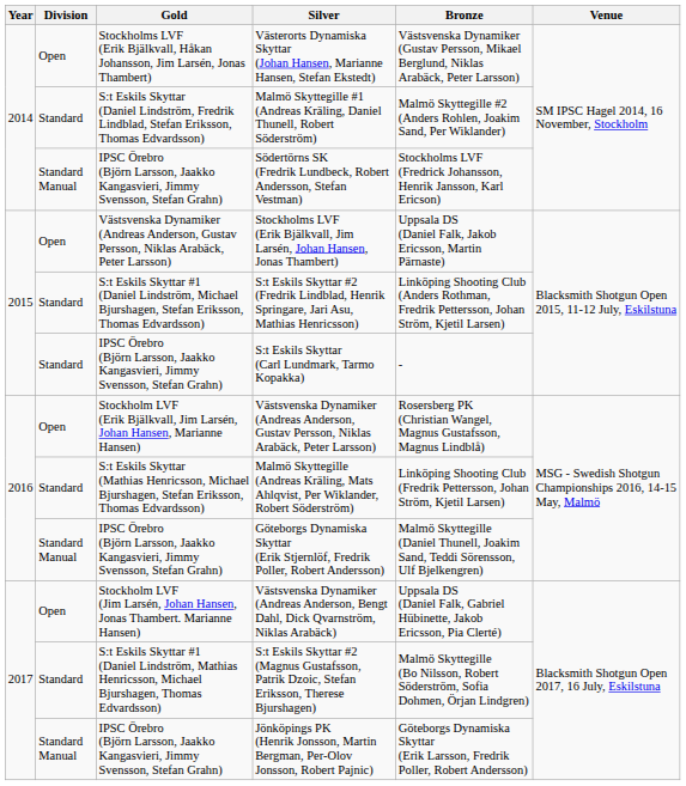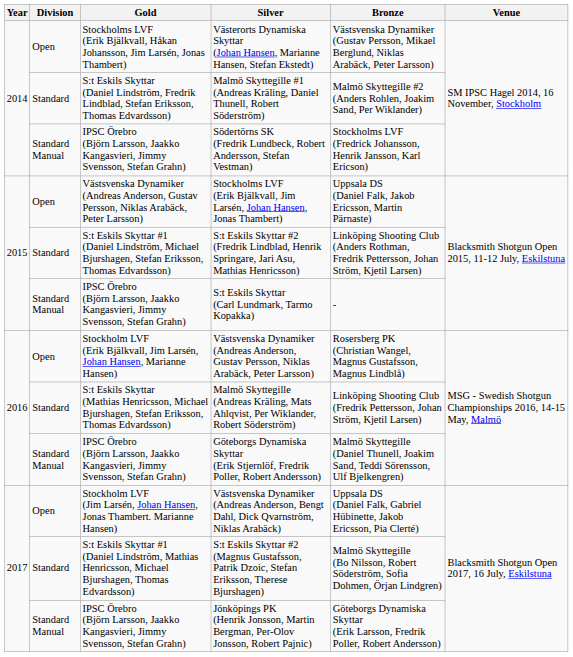 <table class="wikitable sortable" style="text-align: left;">
 <tr>
 <th>Year</th>
 <th>Division</th>
 <th> Gold</th>
 <th> Silver</th>
 <th> Bronze</th>
 <th>Venue</th>
 </tr>
 <tr>
 <td rowspan="3">2014</td>
 <td>Open</td>
 <td>Stockholms LVF<br>(Erik Bjälkvall, Håkan Johansson, Jim Larsén, Jonas Thambert)</td>
 <td>Västerorts Dynamiska Skyttar<br>(<a href='#'>Johan Hansen</a>, Marianne Hansen, Stefan Ekstedt)</td>
 <td>Västsvenska Dynamiker<br>(Gustav Persson, Mikael Berglund, Niklas Arabäck, Peter Larsson)</td>
 <td rowspan="3">SM IPSC Hagel 2014, 16 November, <a href='#'>Stockholm</a></td>
 </tr>
 <tr>
 <td>Standard</td>
 <td>S:t Eskils Skyttar<br>(Daniel Lindström, Fredrik Lindblad, Stefan Eriksson, Thomas Edvardsson)</td>
 <td>Malmö Skyttegille #1<br>(Andreas Kräling, Daniel Thunell, Robert Söderström)</td>
 <td>Malmö Skyttegille #2<br>(Anders Rohlen, Joakim Sand, Per Wiklander)</td>
 </tr>
 <tr>
 <td>Standard Manual</td>
 <td>IPSC Örebro<br>(Björn Larsson, Jaakko Kangasvieri, Jimmy Svensson, Stefan Grahn)</td>
 <td>Södertörns SK<br>(Fredrik Lundbeck, Robert Andersson,  Stefan Vestman)</td>
 <td>Stockholms LVF<br>(Fredrick Johansson, Henrik Jansson, Karl Ericson)</td>
 </tr>
 <tr>
 <td rowspan="3">2015</td>
 <td>Open</td>
 <td>Västsvenska Dynamiker<br>(Andreas Anderson, Gustav Persson, Niklas Arabäck, Peter Larsson)</td>
 <td>Stockholms LVF<br>(Erik Bjälkvall, Jim Larsén, <a href='#'>Johan Hansen</a>, Jonas Thambert)</td>
 <td>Uppsala DS<br>(Daniel Falk, Jakob Ericsson, Martin Pärnaste)</td>
 <td rowspan="3">Blacksmith Shotgun Open 2015, 11-12 July, <a href='#'>Eskilstuna</a></td>
 </tr>
 <tr>
 <td>Standard</td>
 <td>S:t Eskils Skyttar #1<br>(Daniel Lindström, Michael Bjurshagen, Stefan Eriksson, Thomas Edvardsson)</td>
 <td>S:t Eskils Skyttar #2<br>(Fredrik Lindblad, Henrik Springare, Jari Asu, Mathias Henricsson)</td>
 <td>Linköping Shooting Club<br>(Anders Rothman, Fredrik Pettersson, Johan Ström, Kjetil Larsen)</td>
 </tr>
 <tr>
-<td>Standard</td>
+<td>Standard Manual</td>
 <td>IPSC Örebro<br>(Björn Larsson, Jaakko Kangasvieri, Jimmy Svensson, Stefan Grahn)</td>
 <td>S:t Eskils Skyttar<br>(Carl Lundmark, Tarmo Kopakka)</td>
 <td>-</td>
 </tr>
 <tr>
 <td rowspan="3">2016</td>
 <td>Open</td>
 <td>Stockholm LVF<br>(Erik Bjälkvall, Jim Larsén, <a href='#'>Johan Hansen</a>, Marianne Hansen)</td>
 <td>Västsvenska Dynamiker<br>(Andreas Anderson, Gustav Persson, Niklas Arabäck, Peter Larsson)</td>
 <td>Rosersberg PK<br>(Christian Wangel, Magnus Gustafsson, Magnus Lindblå)</td>
 <td rowspan="3">MSG - Swedish Shotgun Championships 2016, 14-15 May, <a href='#'>Malmö</a></td>
 </tr>
 <tr>
 <td>Standard</td>
 <td>S:t Eskils Skyttar<br>(Mathias Henricsson, Michael Bjurshagen, Stefan Eriksson, Thomas Edvardsson)</td>
 <td>Malmö Skyttegille<br>(Andreas Kräling, Mats Ahlqvist, Per Wiklander, Robert Söderström)</td>
 <td>Linköping Shooting Club<br>(Fredrik Pettersson, Johan Ström, Kjetil Larsen)</td>
 </tr>
 <tr>
 <td>Standard Manual</td>
 <td>IPSC Örebro<br>(Björn Larsson, Jaakko Kangasvieri, Jimmy Svensson, Stefan Grahn)</td>
 <td>Göteborgs Dynamiska Skyttar<br>(Erik Stjernlöf, Fredrik Poller, Robert Andersson)</td>
 <td>Malmö Skyttegille<br>(Daniel Thunell, Joakim Sand, Teddi Sörensson,  Ulf Bjelkengren)</td>
 </tr>
 <tr>
 <td rowspan="3">2017</td>
 <td>Open</td>
 <td>Stockholm LVF<br>(Jim Larsén, <a href='#'>Johan Hansen</a>, Jonas Thambert. Marianne Hansen)</td>
 <td>Västsvenska Dynamiker<br>(Andreas Anderson, Bengt Dahl, Dick Qvarnström, Niklas Arabäck)</td>
 <td>Uppsala DS<br>(Daniel Falk, Gabriel Hübinette, Jakob Ericsson, Pia Clerté)</td>
 <td rowspan="3">Blacksmith Shotgun Open 2017, 16 July, <a href='#'>Eskilstuna</a></td>
 </tr>
 <tr>
 <td>Standard</td>
 <td>S:t Eskils Skyttar #1<br>(Daniel Lindström, Mathias Henricsson, Michael Bjurshagen, Thomas Edvardsson)</td>
 <td>S:t Eskils Skyttar #2<br>(Magnus Gustafsson, Patrik Dzoic, Stefan Eriksson, Therese Bjurshagen)</td>
 <td>Malmö Skyttegille<br>(Bo Nilsson, Robert Söderström, Sofia Dohmen, Örjan Lindgren)</td>
 </tr>
 <tr>
 <td>Standard Manual</td>
 <td>IPSC Örebro<br>(Björn Larsson, Jaakko Kangasvieri, Jimmy Svensson, Stefan Grahn)</td>
 <td>Jönköpings PK<br>(Henrik Jonsson, Martin Bergman, Per-Olov Jonsson, Robert Pajnic)</td>
 <td>Göteborgs Dynamiska Skyttar<br>(Erik Larsson, Fredrik Poller, Robert Andersson)</td>
 </tr>
 </table>
